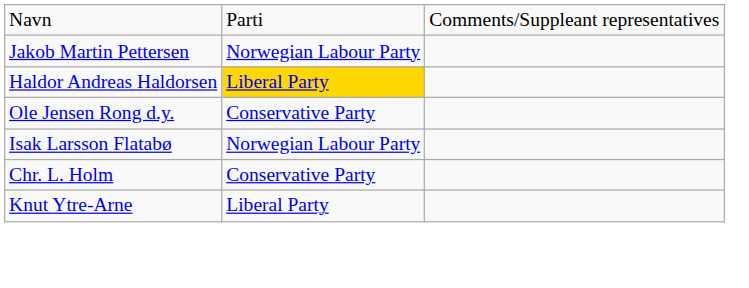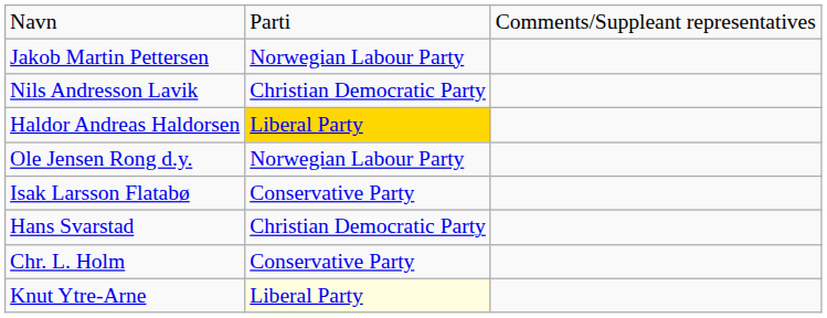 <table class="wikitable">
 <tr>
 <td>Navn</td>
 <td>Parti</td>
 <td>Comments/Suppleant representatives</td>
 </tr>
 <tr>
 <td><a href='#'>Jakob Martin Pettersen</a></td>
 <td><a href='#'>Norwegian Labour Party</a></td>
 <td></td>
 </tr>
 <tr>
+<td><a href='#'>Nils Andresson Lavik</a></td>
+<td><a href='#'>Christian Democratic Party</a></td>
+<td></td>
+</tr>
+<tr>
 <td><a href='#'>Haldor Andreas Haldorsen</a></td>
 <td style="background: gold;"><a href='#'>Liberal Party</a></td>
 <td></td>
 </tr>
 <tr>
 <td><a href='#'>Ole Jensen Rong d.y.</a></td>
+<td><a href='#'>Norwegian Labour Party</a></td>
+<td></td>
+</tr>
+<tr>
+<td><a href='#'>Isak Larsson Flatabø</a></td>
 <td><a href='#'>Conservative Party</a></td>
 <td></td>
 </tr>
 <tr>
-<td><a href='#'>Isak Larsson Flatabø</a></td>
-<td><a href='#'>Norwegian Labour Party</a></td>
+<td><a href='#'>Hans Svarstad</a></td>
+<td><a href='#'>Christian Democratic Party</a></td>
 <td></td>
 </tr>
 <tr>
 <td><a href='#'>Chr. L. Holm</a></td>
 <td><a href='#'>Conservative Party</a></td>
 <td></td>
 </tr>
 <tr>
 <td><a href='#'>Knut Ytre-Arne</a></td>
-<td><a href='#'>Liberal Party</a></td>
+<td style="background: lightyellow;"><a href='#'>Liberal Party</a></td>
 <td></td>
 </tr>
 </table>
